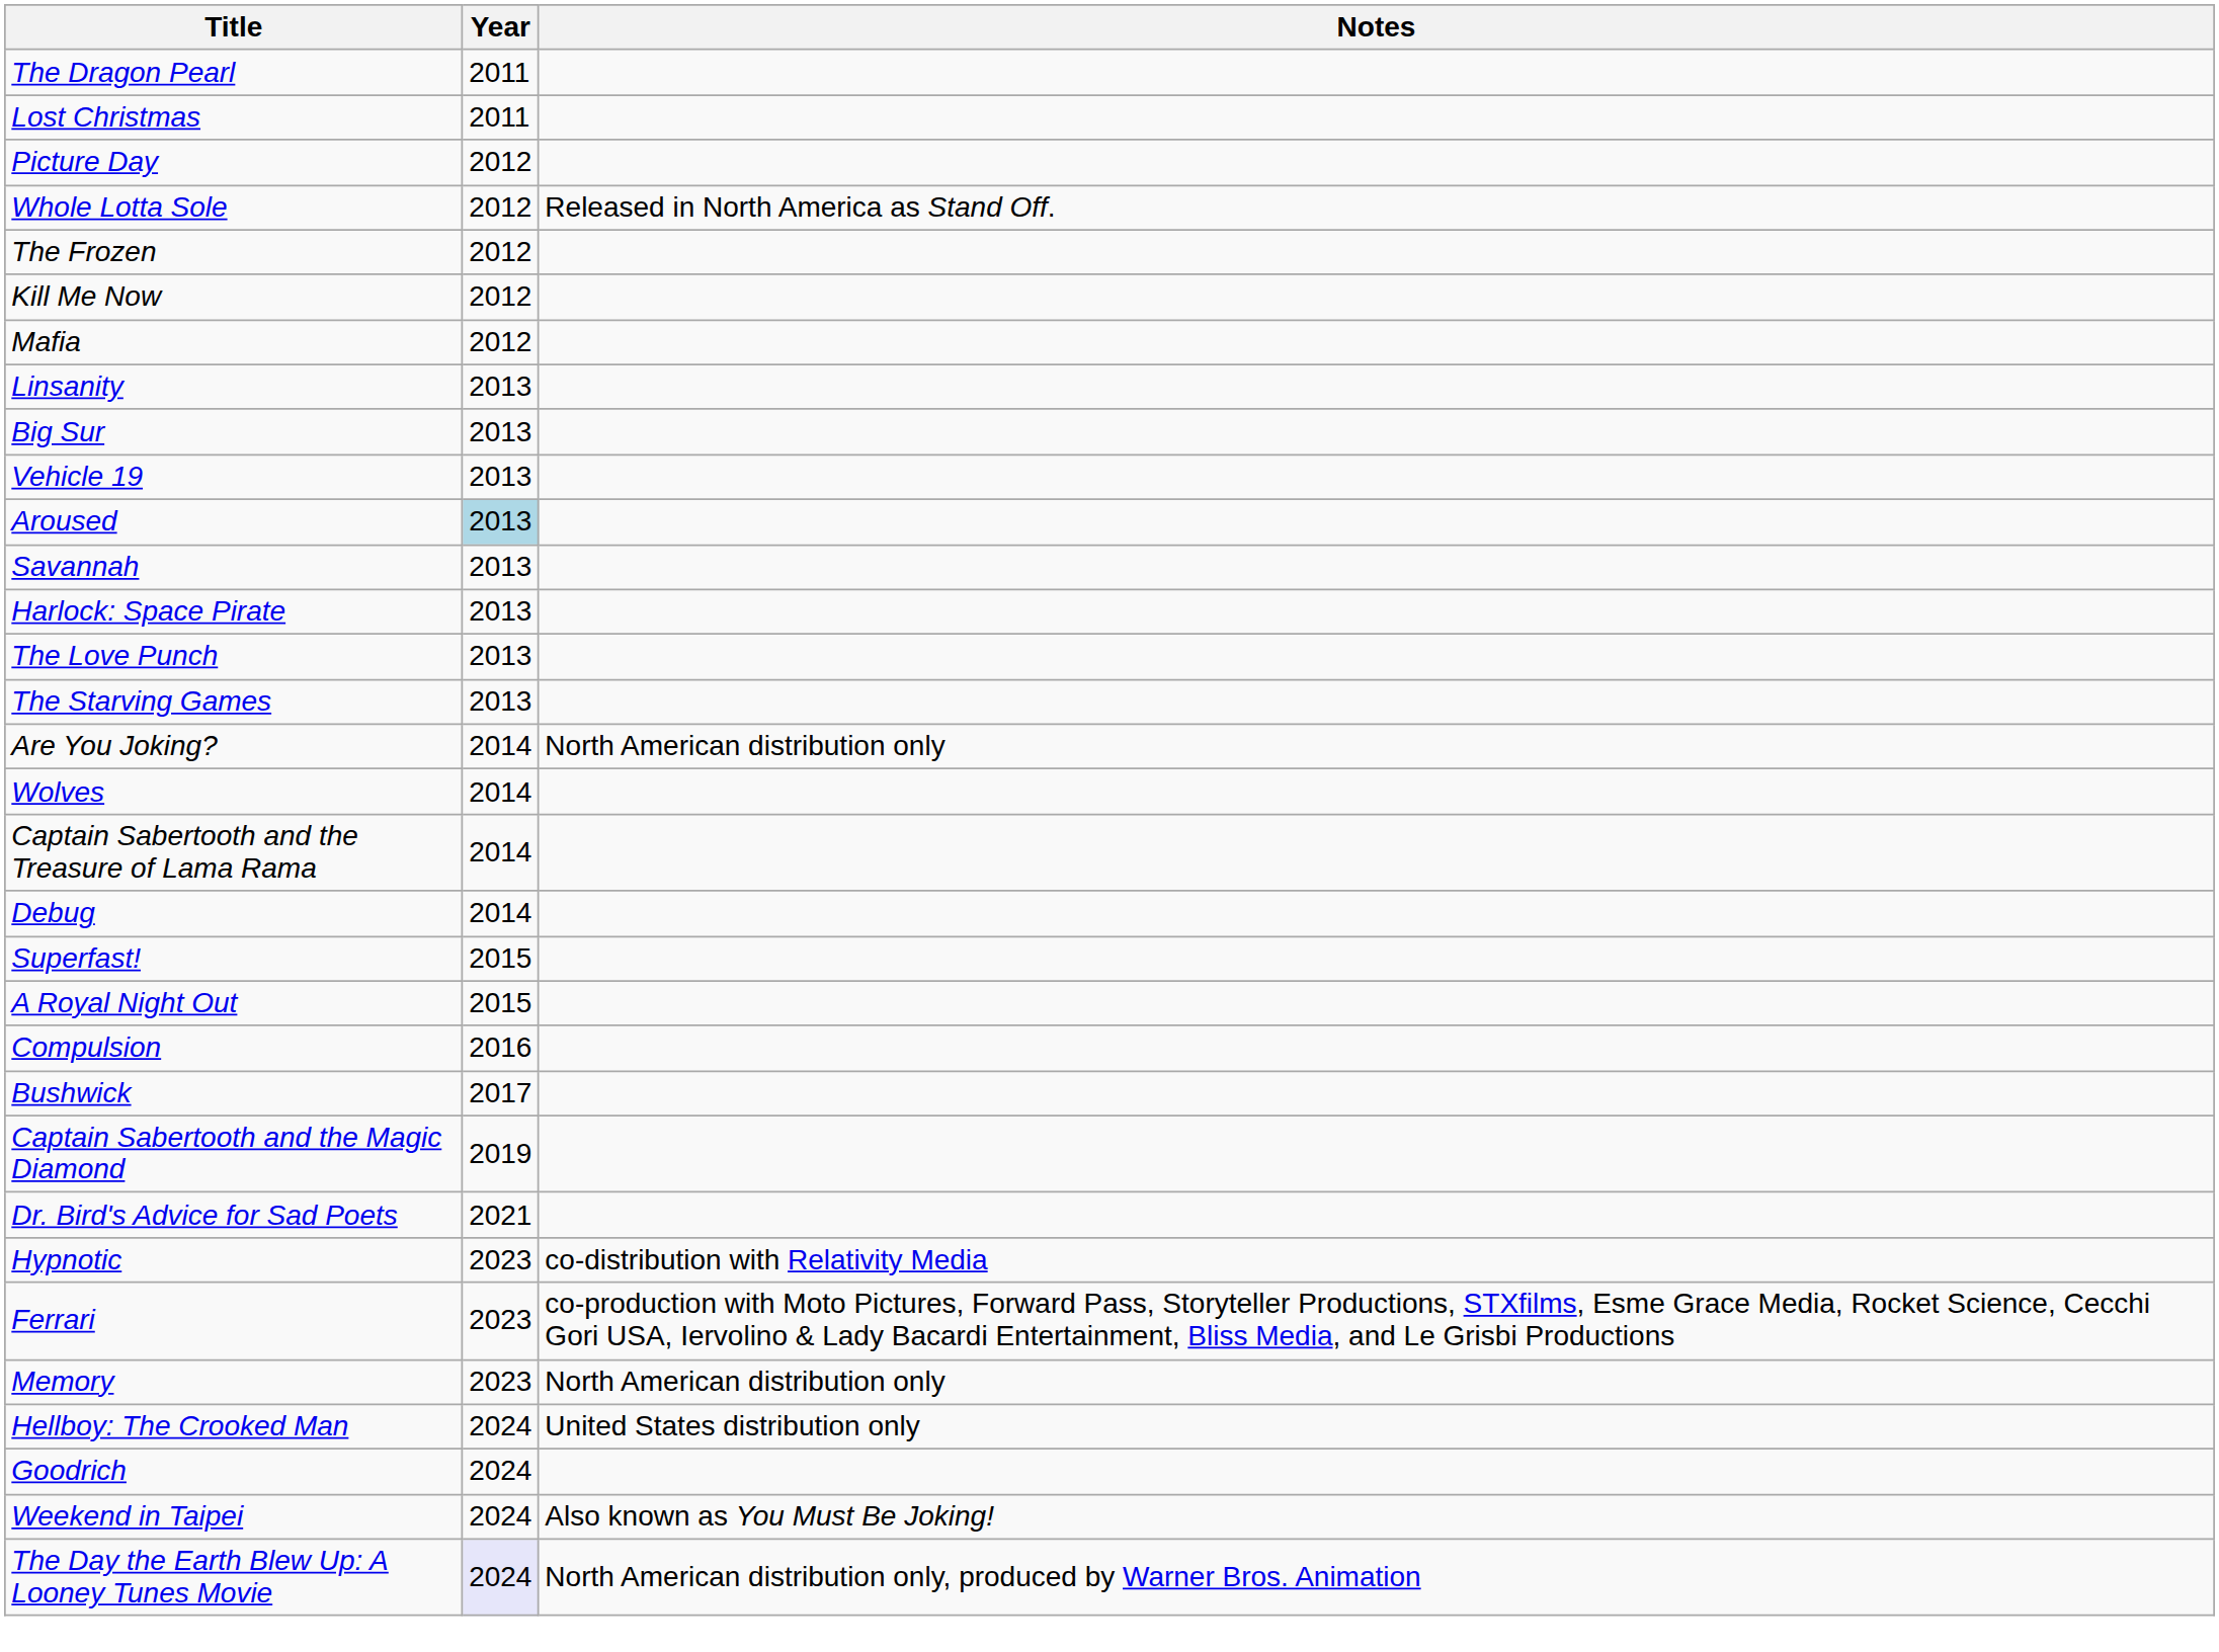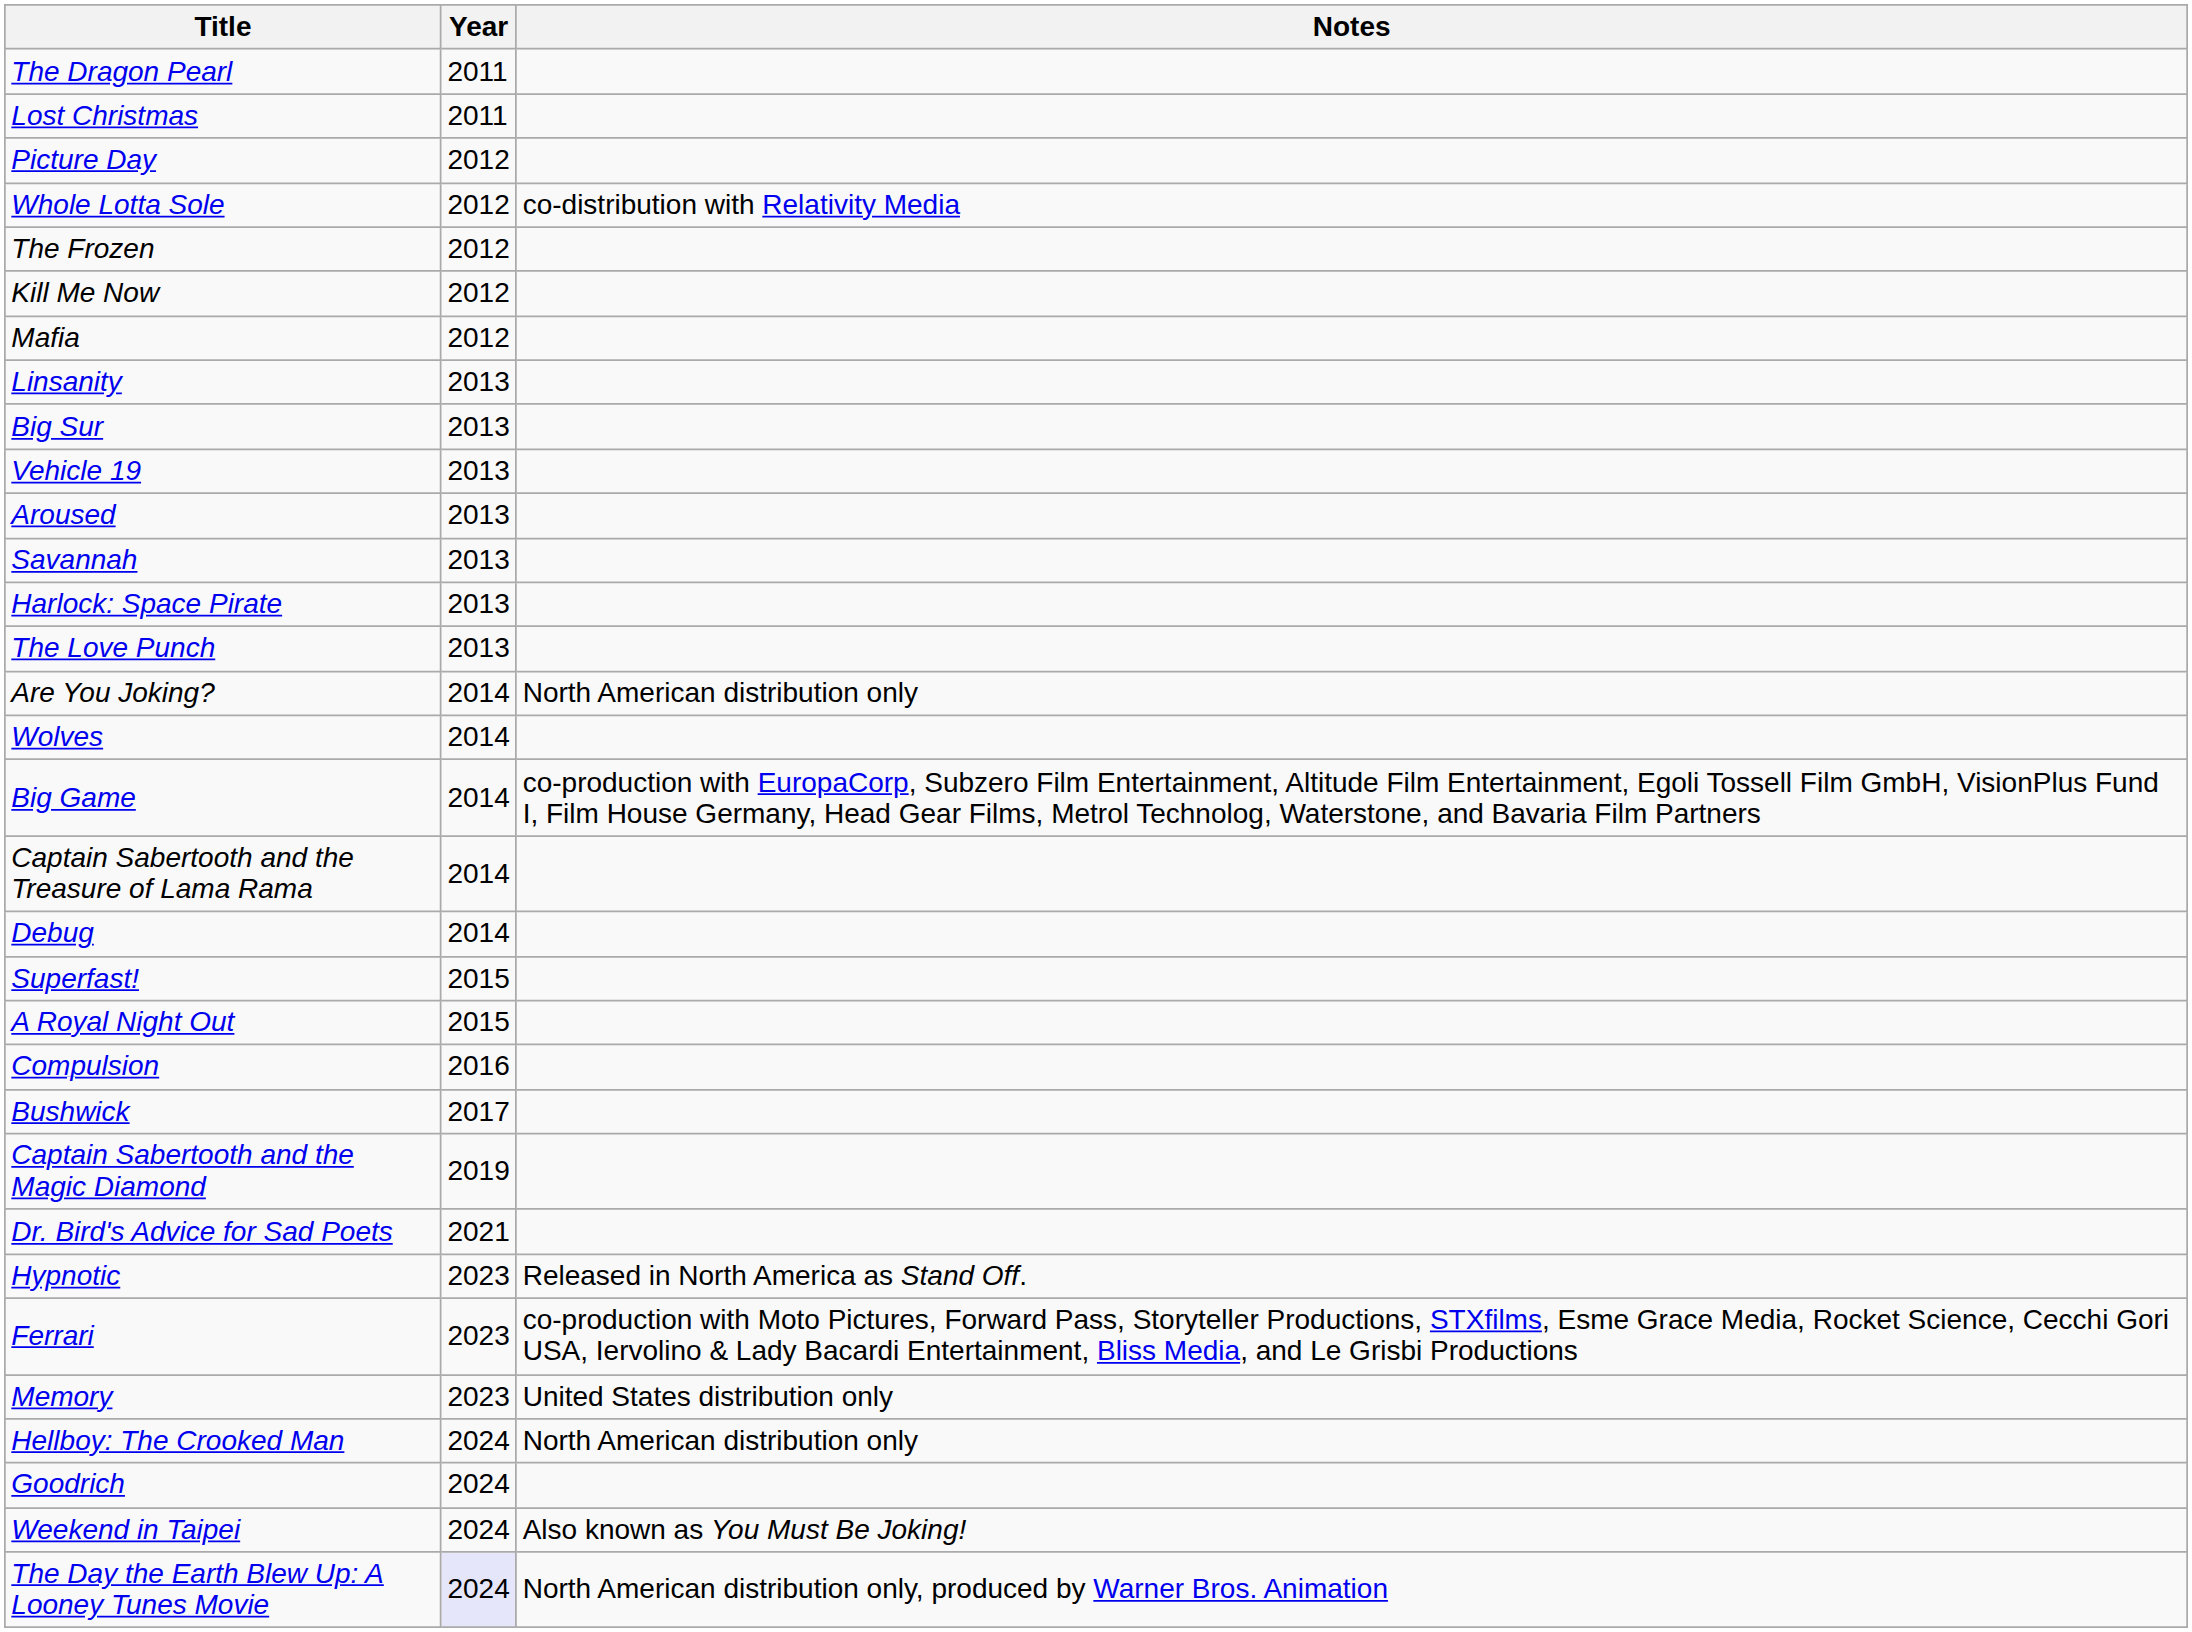 <table class="wikitable">
 <tr>
 <th>Title</th>
 <th>Year</th>
 <th>Notes</th>
 </tr>
 <tr>
 <td><em><a href='#'>The Dragon Pearl</a></em></td>
 <td>2011</td>
 <td></td>
 </tr>
 <tr>
 <td><em><a href='#'>Lost Christmas</a></em></td>
 <td>2011</td>
 <td></td>
 </tr>
 <tr>
 <td><a href='#'><em>Picture Day</em></a></td>
 <td>2012</td>
 <td></td>
 </tr>
 <tr>
 <td><em><a href='#'>Whole Lotta Sole</a></em></td>
 <td>2012</td>
-<td>Released in North America as <em>Stand Off</em>.</td>
+<td>co-distribution with <a href='#'>Relativity Media</a></td>
 </tr>
 <tr>
 <td><em>The Frozen</em></td>
 <td>2012</td>
 <td></td>
 </tr>
 <tr>
 <td><em>Kill Me Now</em></td>
 <td>2012</td>
 <td></td>
 </tr>
 <tr>
 <td><em>Mafia</em></td>
 <td>2012</td>
 <td></td>
 </tr>
 <tr>
 <td><em><a href='#'>Linsanity</a></em></td>
 <td>2013</td>
 <td></td>
 </tr>
 <tr>
 <td><em><a href='#'>Big Sur</a></em></td>
 <td>2013</td>
 <td></td>
 </tr>
 <tr>
 <td><em><a href='#'>Vehicle 19</a></em></td>
 <td>2013</td>
 <td></td>
 </tr>
 <tr>
 <td><em><a href='#'>Aroused</a></em></td>
-<td style="background: lightblue;">2013</td>
+<td>2013</td>
 <td></td>
 </tr>
 <tr>
 <td><a href='#'><em>Savannah</em></a></td>
 <td>2013</td>
 <td></td>
 </tr>
 <tr>
 <td><em><a href='#'>Harlock: Space Pirate</a></em></td>
 <td>2013</td>
 <td></td>
 </tr>
 <tr>
 <td><em><a href='#'>The Love Punch</a></em></td>
 <td>2013</td>
 <td></td>
 </tr>
 <tr>
-<td><em><a href='#'>The Starving Games</a></em></td>
-<td>2013</td>
-<td></td>
-</tr>
-<tr>
 <td><em>Are You Joking?</em></td>
 <td>2014</td>
 <td>North American distribution only</td>
 </tr>
 <tr>
 <td><em><a href='#'>Wolves</a></em></td>
 <td>2014</td>
 <td></td>
+</tr>
+<tr>
+<td><em><a href='#'>Big Game</a></em></td>
+<td>2014</td>
+<td>co-production with <a href='#'>EuropaCorp</a>, Subzero Film Entertainment, Altitude Film Entertainment, Egoli Tossell Film GmbH, VisionPlus Fund I, Film House Germany, Head Gear Films, Metrol Technolog, Waterstone, and Bavaria Film Partners</td>
 </tr>
 <tr>
 <td><em>Captain Sabertooth and the Treasure of Lama Rama</em></td>
 <td>2014</td>
 <td></td>
 </tr>
 <tr>
 <td><em><a href='#'>Debug</a></em></td>
 <td>2014</td>
 <td></td>
 </tr>
 <tr>
 <td><em><a href='#'>Superfast!</a></em></td>
 <td>2015</td>
 <td></td>
 </tr>
 <tr>
 <td><em><a href='#'>A Royal Night Out</a></em></td>
 <td>2015</td>
 <td></td>
 </tr>
 <tr>
 <td><em><a href='#'>Compulsion</a></em></td>
 <td>2016</td>
 <td></td>
 </tr>
 <tr>
 <td><em><a href='#'>Bushwick</a></em></td>
 <td>2017</td>
 <td></td>
 </tr>
 <tr>
 <td><em><a href='#'>Captain Sabertooth and the Magic Diamond</a></em></td>
 <td>2019</td>
 <td></td>
 </tr>
 <tr>
 <td><em><a href='#'>Dr. Bird's Advice for Sad Poets</a></em></td>
 <td>2021</td>
 <td></td>
 </tr>
 <tr>
 <td><em><a href='#'>Hypnotic</a></em></td>
 <td>2023</td>
-<td>co-distribution with <a href='#'>Relativity Media</a></td>
+<td>Released in North America as <em>Stand Off</em>.</td>
 </tr>
 <tr>
 <td><em><a href='#'>Ferrari</a></em></td>
 <td>2023</td>
 <td>co-production with Moto Pictures, Forward Pass, Storyteller Productions, <a href='#'>STXfilms</a>, Esme Grace Media, Rocket Science, Cecchi Gori USA, Iervolino & Lady Bacardi Entertainment, <a href='#'>Bliss Media</a>, and Le Grisbi Productions</td>
 </tr>
 <tr>
 <td><em><a href='#'>Memory</a></em></td>
 <td>2023</td>
-<td>North American distribution only</td>
+<td>United States distribution only</td>
 </tr>
 <tr>
 <td><em><a href='#'>Hellboy: The Crooked Man</a></em></td>
 <td>2024</td>
-<td>United States distribution only</td>
+<td>North American distribution only</td>
 </tr>
 <tr>
 <td><em><a href='#'>Goodrich</a></em></td>
 <td>2024</td>
 <td></td>
 </tr>
 <tr>
 <td><em><a href='#'>Weekend in Taipei</a></em></td>
 <td>2024</td>
 <td>Also known as <em>You Must Be Joking!</em></td>
 </tr>
 <tr>
 <td><em><a href='#'>The Day the Earth Blew Up: A Looney Tunes Movie</a></em></td>
 <td style="background: lavender;">2024</td>
 <td>North American distribution only, produced by <a href='#'>Warner Bros. Animation</a></td>
 </tr>
 </table>
